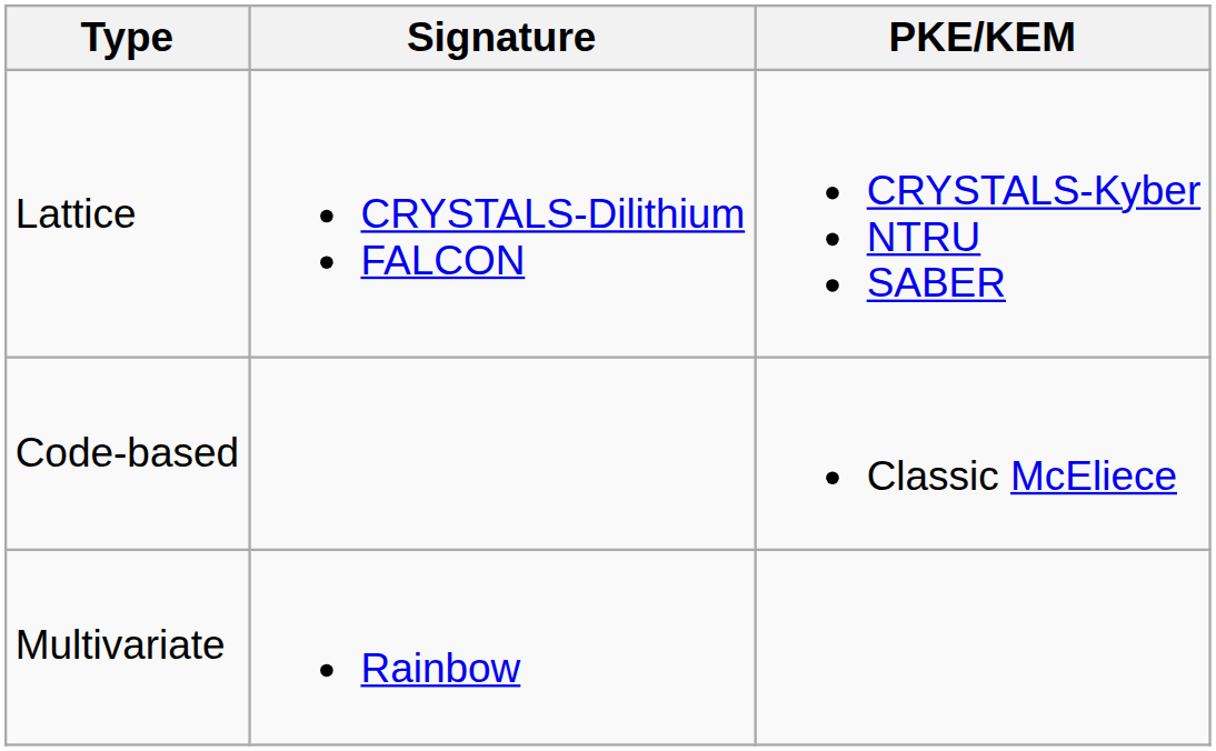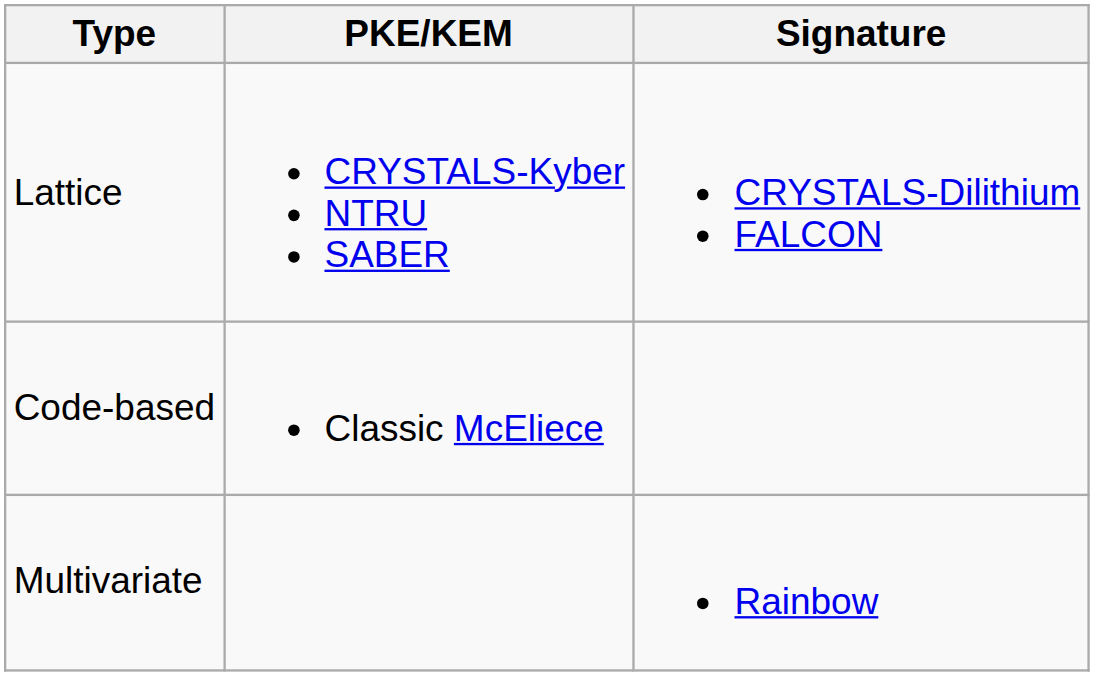 <table class="wikitable">
 <tr>
 <th>Type</th>
+<th>PKE/KEM</th>
 <th>Signature</th>
-<th>PKE/KEM</th>
 </tr>
 <tr>
 <td>Lattice</td>
+<td><br><ul><li><a href='#'>CRYSTALS-Kyber</a></li><li><a href='#'>NTRU</a></li><li><a href='#'>SABER</a></li></ul></td>
 <td><br><ul><li><a href='#'>CRYSTALS-Dilithium</a></li><li><a href='#'>FALCON</a></li></ul></td>
-<td><br><ul><li><a href='#'>CRYSTALS-Kyber</a></li><li><a href='#'>NTRU</a></li><li><a href='#'>SABER</a></li></ul></td>
 </tr>
 <tr>
 <td>Code-based</td>
+<td><br><ul><li>Classic <a href='#'>McEliece</a></li></ul></td>
 <td></td>
-<td><br><ul><li>Classic <a href='#'>McEliece</a></li></ul></td>
 </tr>
 <tr>
 <td>Multivariate</td>
+<td></td>
 <td><br><ul><li><a href='#'>Rainbow</a></li></ul></td>
-<td></td>
 </tr>
 </table>
